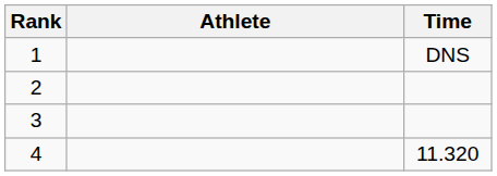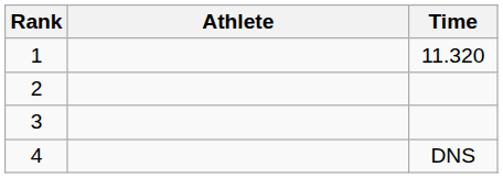 <table class=wikitable style="text-align:center">
 <tr>
 <th width=40>Rank</th>
 <th width=250>Athlete</th>
 <th width=60>Time</th>
 </tr>
 <tr>
 <td>1</td>
 <td align=left></td>
-<td>DNS</td>
+<td>11.320</td>
 </tr>
 <tr>
 <td>2</td>
 <td align=left></td>
 <td></td>
 </tr>
 <tr>
 <td>3</td>
 <td align=left></td>
 <td></td>
 </tr>
 <tr>
 <td>4</td>
 <td align=left></td>
-<td>11.320</td>
+<td>DNS</td>
 </tr>
 </table>
